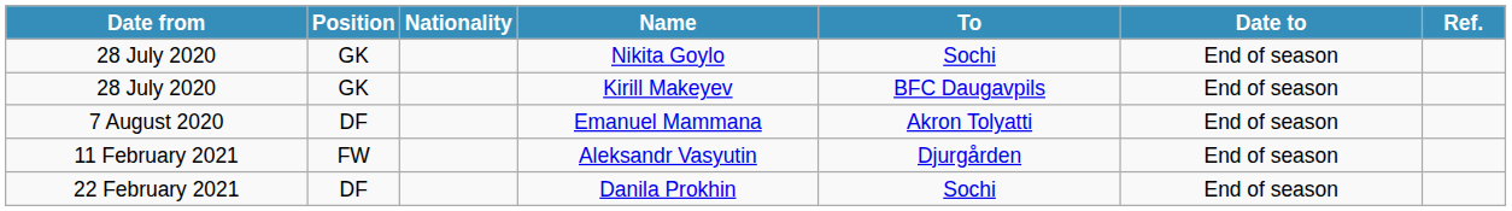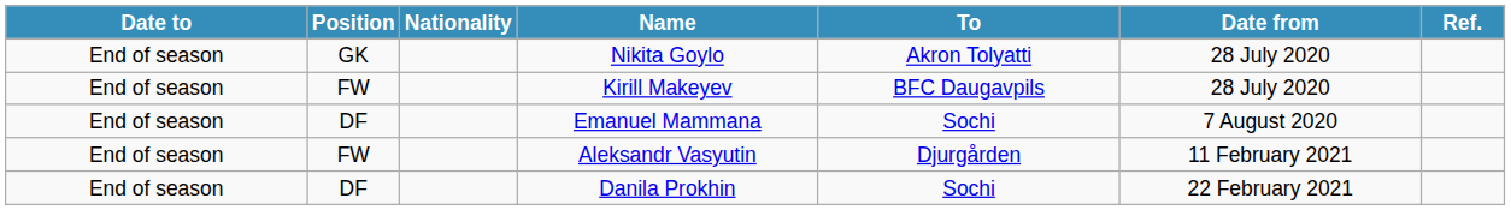 <table class="wikitable" style="text-align:center; font-size:90%; ">
 <tr>
-<th style="background:#348EB9; color:white; width:200px;">Date from</th>
+<th style="background:#348EB9; color:white; width:200px;">Date to</th>
 <th style="background:#348EB9; color:white; width:50px;">Position</th>
 <th style="background:#348EB9; color:white; width:50px;">Nationality</th>
 <th style="background:#348EB9; color:white; width:200px;">Name</th>
 <th style="background:#348EB9; color:white; width:200px;">To</th>
-<th style="background:#348EB9; color:white; width:200px;">Date to</th>
+<th style="background:#348EB9; color:white; width:200px;">Date from</th>
 <th style="background:#348EB9; color:white; width:50px;">Ref.</th>
 </tr>
 <tr>
-<td>28 July 2020</td>
+<td>End of season</td>
 <td>GK</td>
 <td></td>
 <td><a href='#'>Nikita Goylo</a></td>
-<td><a href='#'>Sochi</a></td>
-<td>End of season</td>
+<td><a href='#'>Akron Tolyatti</a></td>
+<td>28 July 2020</td>
 <td></td>
 </tr>
 <tr>
-<td>28 July 2020</td>
-<td>GK</td>
+<td>End of season</td>
+<td>FW</td>
 <td></td>
 <td><a href='#'>Kirill Makeyev</a></td>
 <td><a href='#'>BFC Daugavpils</a></td>
-<td>End of season</td>
+<td>28 July 2020</td>
 <td></td>
 </tr>
 <tr>
-<td>7 August 2020</td>
+<td>End of season</td>
 <td>DF</td>
 <td></td>
 <td><a href='#'>Emanuel Mammana</a></td>
-<td><a href='#'>Akron Tolyatti</a></td>
-<td>End of season</td>
+<td><a href='#'>Sochi</a></td>
+<td>7 August 2020</td>
 <td></td>
 </tr>
 <tr>
-<td>11 February 2021</td>
+<td>End of season</td>
 <td>FW</td>
 <td></td>
 <td><a href='#'>Aleksandr Vasyutin</a></td>
 <td><a href='#'>Djurgården</a></td>
-<td>End of season</td>
+<td>11 February 2021</td>
 <td></td>
 </tr>
 <tr>
-<td>22 February 2021</td>
+<td>End of season</td>
 <td>DF</td>
 <td></td>
 <td><a href='#'>Danila Prokhin</a></td>
 <td><a href='#'>Sochi</a></td>
-<td>End of season</td>
+<td>22 February 2021</td>
 <td></td>
 </tr>
 </table>
